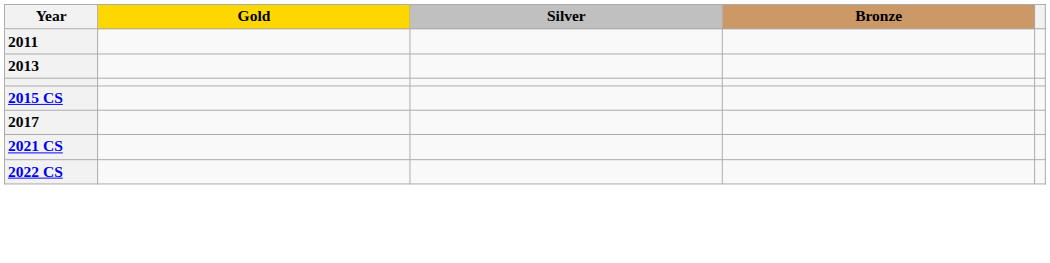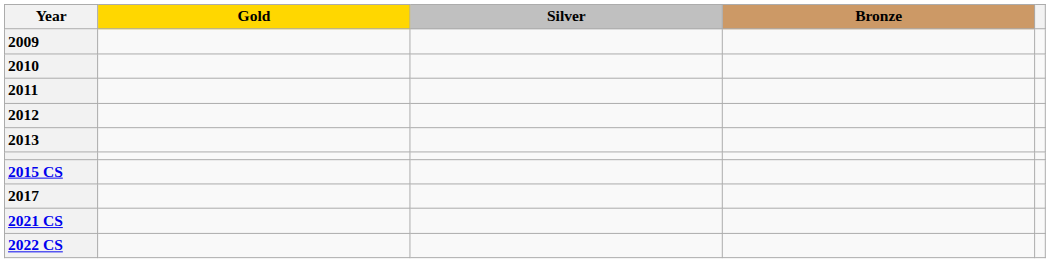 <table class="wikitable unsortable" style="text-align:left; width:85%">
 <tr>
 <th scope="col" style="text-align:center">Year</th>
 <td scope="col" style="text-align:center; width:30%; background:gold"><strong>Gold</strong></td>
 <td scope="col" style="text-align:center; width:30%; background:silver"><strong>Silver</strong></td>
 <td scope="col" style="text-align:center; width:30%; background:#c96"><strong>Bronze</strong></td>
 <th scope="col" style="text-align:center"></th>
 </tr>
 <tr>
+<th scope="row" style="text-align:left">2009</th>
+<td></td>
+<td></td>
+<td></td>
+<td></td>
+</tr>
+<tr>
+<th scope="row" style="text-align:left">2010</th>
+<td></td>
+<td></td>
+<td></td>
+<td></td>
+</tr>
+<tr>
 <th scope="row" style="text-align:left">2011</th>
+<td></td>
+<td></td>
+<td></td>
+<td></td>
+</tr>
+<tr>
+<th scope="row" style="text-align:left">2012</th>
 <td></td>
 <td></td>
 <td></td>
 <td></td>
 </tr>
 <tr>
 <th scope="row" style="text-align:left">2013</th>
 <td></td>
 <td></td>
 <td></td>
 <td></td>
 </tr>
 <tr>
 <th scope="row" style="text-align:left"></th>
 <td></td>
 <td></td>
 <td></td>
 <td></td>
 </tr>
 <tr>
 <th scope="row" style="text-align:left"><a href='#'>2015 CS</a></th>
 <td></td>
 <td></td>
 <td></td>
 <td></td>
 </tr>
 <tr>
 <th scope="row" style="text-align:left">2017</th>
 <td></td>
 <td></td>
 <td></td>
 <td></td>
 </tr>
 <tr>
 <th scope="row" style="text-align:left"><a href='#'>2021 CS</a></th>
 <td></td>
 <td></td>
 <td></td>
 <td></td>
 </tr>
 <tr>
 <th scope="row" style="text-align:left"><a href='#'>2022 CS</a></th>
 <td></td>
 <td></td>
 <td></td>
 <td></td>
 </tr>
 </table>
